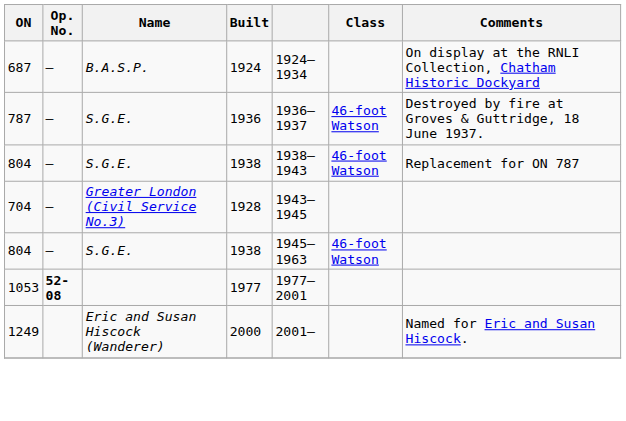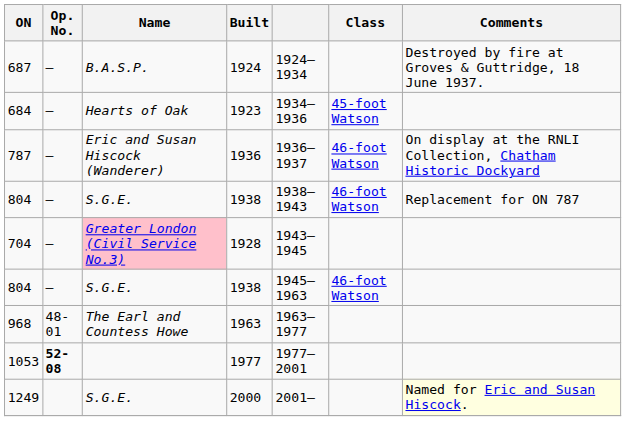 <table class="wikitable">
 <tr>
 <th>ON</th>
 <th>Op. No.</th>
 <th>Name</th>
 <th>Built</th>
 <th></th>
 <th>Class</th>
 <th>Comments</th>
 </tr>
 <tr>
 <td>687</td>
 <td>–</td>
 <td><em>B.A.S.P.</em></td>
 <td>1924</td>
 <td>1924–1934</td>
 <td></td>
-<td>On display at the RNLI Collection, <a href='#'>Chatham Historic Dockyard</a></td>
+<td>Destroyed by fire at Groves & Guttridge, 18 June 1937.</td>
+</tr>
+<tr>
+<td>684</td>
+<td>–</td>
+<td><em>Hearts of Oak</em></td>
+<td>1923</td>
+<td>1934–1936</td>
+<td><a href='#'>45-foot Watson</a></td>
+<td></td>
 </tr>
 <tr>
 <td>787</td>
 <td>–</td>
-<td><em>S.G.E.</em></td>
+<td><em>Eric and Susan Hiscock (Wanderer)</em></td>
 <td>1936</td>
 <td>1936–1937</td>
 <td><a href='#'>46-foot Watson</a></td>
-<td>Destroyed by fire at Groves & Guttridge, 18 June 1937.</td>
+<td>On display at the RNLI Collection, <a href='#'>Chatham Historic Dockyard</a></td>
 </tr>
 <tr>
 <td>804</td>
 <td>–</td>
 <td><em>S.G.E.</em></td>
 <td>1938</td>
 <td>1938–1943</td>
 <td><a href='#'>46-foot Watson</a></td>
 <td>Replacement for ON 787</td>
 </tr>
 <tr>
 <td>704</td>
 <td>–</td>
-<td><a href='#'><em>Greater London<br>(Civil Service No.3)</em></a></td>
+<td style="background: pink;"><a href='#'><em>Greater London<br>(Civil Service No.3)</em></a></td>
 <td>1928</td>
 <td>1943–1945</td>
 <td></td>
 <td></td>
 </tr>
 <tr>
 <td>804</td>
 <td>–</td>
 <td><em>S.G.E.</em></td>
 <td>1938</td>
 <td>1945–1963</td>
 <td><a href='#'>46-foot Watson</a></td>
 <td></td>
 </tr>
 <tr>
+<td>968</td>
+<td>48-01</td>
+<td><em>The Earl and Countess Howe</em></td>
+<td>1963</td>
+<td>1963–1977</td>
+<td></td>
+<td></td>
+</tr>
+<tr>
 <td>1053</td>
 <td><strong>52-08</strong></td>
 <td></td>
 <td>1977</td>
 <td>1977–2001</td>
 <td></td>
 <td></td>
 </tr>
 <tr>
 <td>1249</td>
 <td></td>
-<td><em>Eric and Susan Hiscock (Wanderer)</em></td>
+<td><em>S.G.E.</em></td>
 <td>2000</td>
 <td>2001–</td>
 <td></td>
-<td> Named for <a href='#'>Eric and Susan Hiscock</a>.</td>
+<td style="background: lightyellow;"> Named for <a href='#'>Eric and Susan Hiscock</a>.</td>
 </tr>
 <tr>
 </tr>
 </table>
